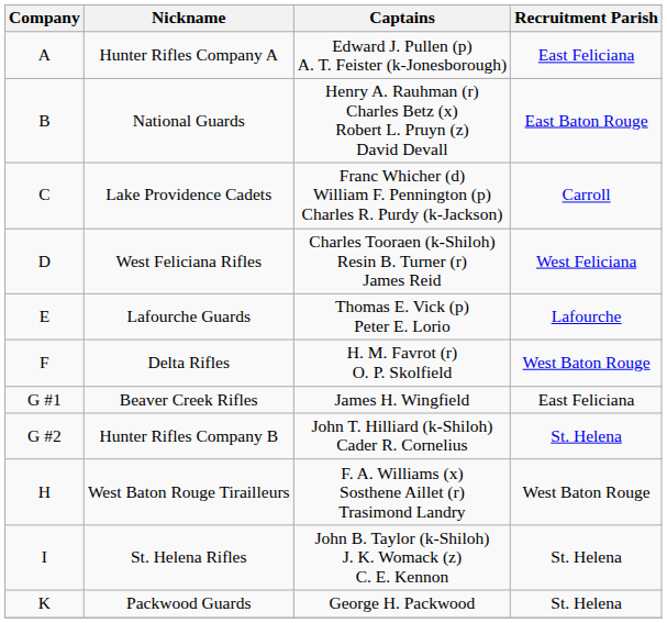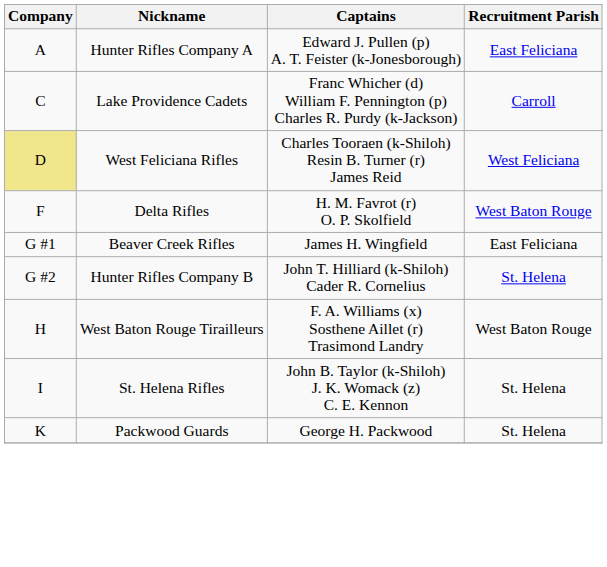 <table class="wikitable" style="text-align:center; ">
 <tr>
 <th>Company</th>
 <th>Nickname</th>
 <th>Captains</th>
 <th>Recruitment Parish</th>
 </tr>
 <tr>
 <td rowspan=1>A</td>
 <td>Hunter Rifles Company A</td>
 <td>Edward J. Pullen (p)<br>A. T. Feister (k-Jonesborough)</td>
 <td><a href='#'>East Feliciana</a></td>
 </tr>
 <tr>
-<td rowspan=1>B</td>
-<td>National Guards</td>
-<td>Henry A. Rauhman (r)<br>Charles Betz (x)<br>Robert L. Pruyn (z)<br>David Devall</td>
-<td><a href='#'>East Baton Rouge</a></td>
-</tr>
-<tr>
 <td rowspan=1>C</td>
 <td>Lake Providence Cadets</td>
 <td>Franc Whicher (d)<br>William F. Pennington (p)<br>Charles R. Purdy (k-Jackson)</td>
 <td><a href='#'>Carroll</a></td>
 </tr>
 <tr>
-<td rowspan=1>D</td>
+<td rowspan=1 style="background: khaki;">D</td>
 <td>West Feliciana Rifles</td>
 <td>Charles Tooraen (k-Shiloh)<br>Resin B. Turner (r)<br>James Reid</td>
 <td><a href='#'>West Feliciana</a></td>
-</tr>
-<tr>
-<td rowspan=1>E</td>
-<td>Lafourche Guards</td>
-<td>Thomas E. Vick (p)<br>Peter E. Lorio</td>
-<td><a href='#'>Lafourche</a></td>
 </tr>
 <tr>
 <td rowspan=1>F</td>
 <td>Delta Rifles</td>
 <td>H. M. Favrot (r)<br>O. P. Skolfield</td>
 <td><a href='#'>West Baton Rouge</a></td>
 </tr>
 <tr>
 <td rowspan=1>G #1</td>
 <td>Beaver Creek Rifles</td>
 <td>James H. Wingfield</td>
 <td>East Feliciana</td>
 </tr>
 <tr>
 <td rowspan=1>G #2</td>
 <td>Hunter Rifles Company B</td>
 <td>John T. Hilliard (k-Shiloh)<br>Cader R. Cornelius</td>
 <td><a href='#'>St. Helena</a></td>
 </tr>
 <tr>
 <td rowspan=1>H</td>
 <td>West Baton Rouge Tirailleurs</td>
 <td>F. A. Williams (x)<br>Sosthene Aillet (r)<br>Trasimond Landry</td>
 <td>West Baton Rouge</td>
 </tr>
 <tr>
 <td rowspan=1>I</td>
 <td>St. Helena Rifles</td>
 <td>John B. Taylor (k-Shiloh)<br>J. K. Womack (z)<br>C. E. Kennon</td>
 <td>St. Helena</td>
 </tr>
 <tr>
 <td rowspan=1>K</td>
 <td>Packwood Guards</td>
 <td>George H. Packwood</td>
 <td>St. Helena</td>
 </tr>
 <tr>
 </tr>
 </table>
